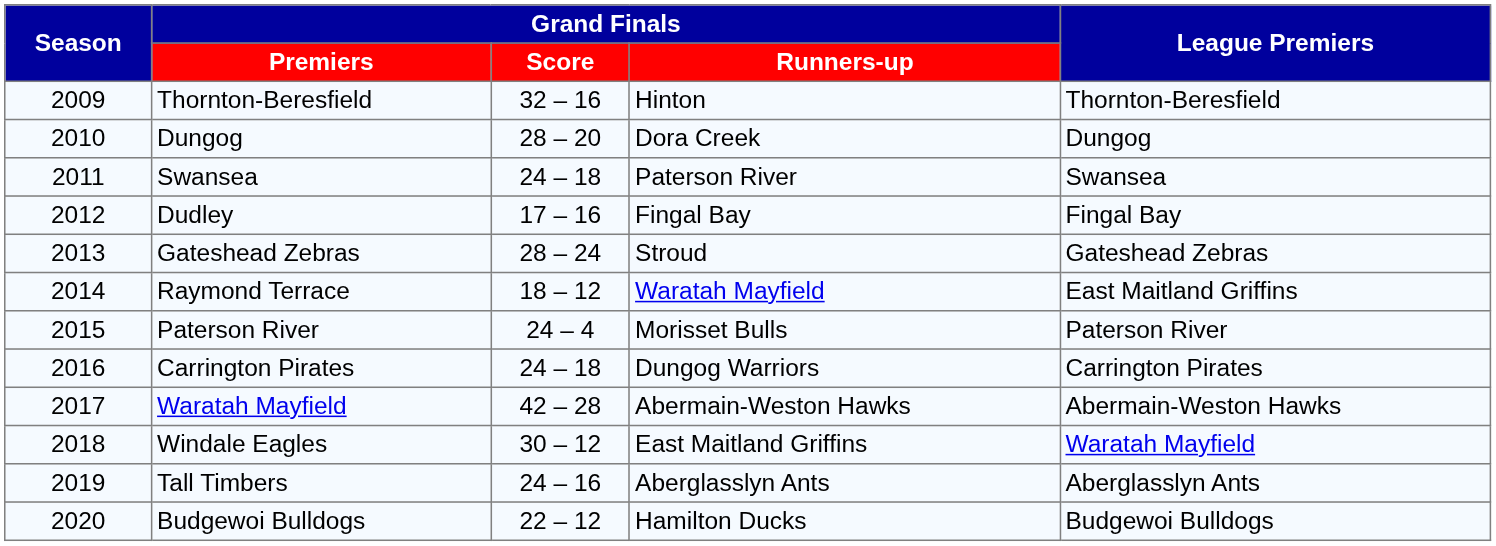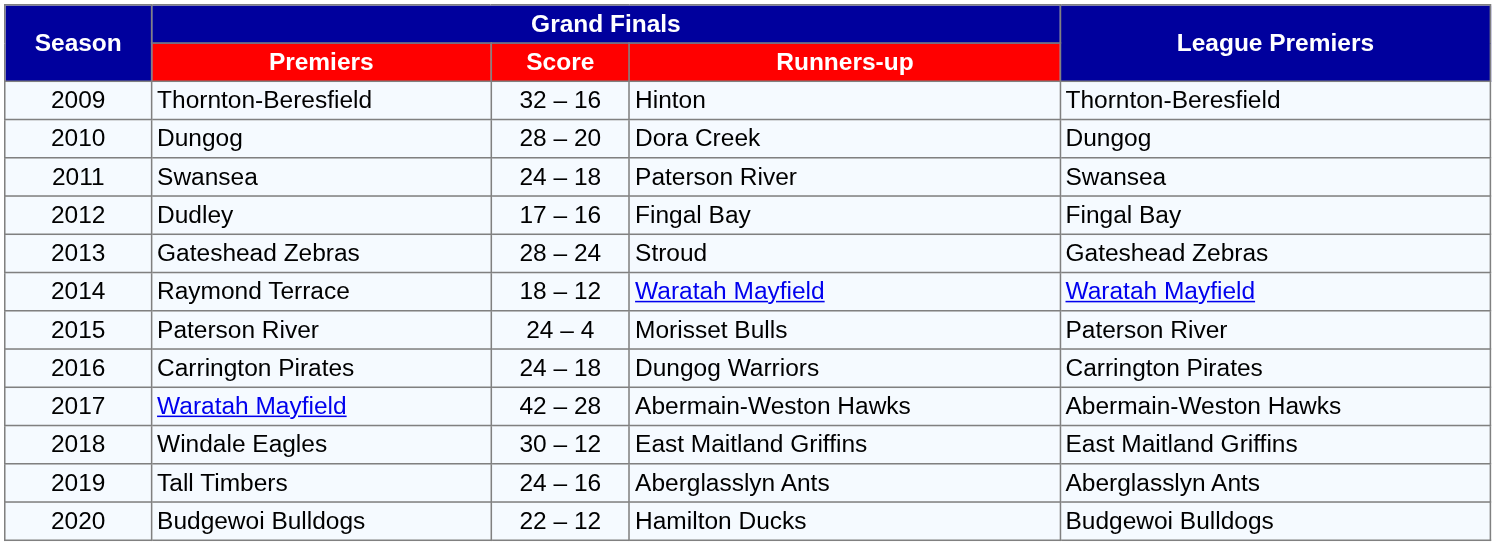 <table border="1" cellpadding="3" cellspacing="0" style="border-collapse:collapse; width:49%;">
 <tr style="background:#00009d;">
 <th rowspan=2 style="color:#FFFFFF;">Season</th>
 <th colspan=3 style="color:#FFFFFF;">Grand Finals</th>
 <th rowspan=2 style="color:#FFFFFF;">League Premiers</th>
 </tr>
 <tr style="background:#FF0000;">
 <th style="color:#FFFFFF;" "width:10%;">Premiers</th>
 <th style="color:#FFFFFF;" "width:6%;">Score</th>
 <th style="color:#FFFFFF;" "width:10%;">Runners-up</th>
 </tr>
 <tr align=center bgcolor=#F5FAFF>
 <td>2009</td>
 <td align=left> Thornton-Beresfield</td>
 <td>32 – 16</td>
 <td align=left> Hinton</td>
 <td align=left> Thornton-Beresfield</td>
 </tr>
 <tr align=center bgcolor=#F5FAFF>
 <td>2010</td>
 <td align=left> Dungog</td>
 <td>28 – 20</td>
 <td align=left> Dora Creek</td>
 <td align=left> Dungog</td>
 </tr>
 <tr align=center bgcolor=#F5FAFF>
 <td>2011</td>
 <td align=left> Swansea</td>
 <td>24 – 18</td>
 <td align=left> Paterson River</td>
 <td align=left> Swansea</td>
 </tr>
 <tr align=center bgcolor=#F5FAFF>
 <td>2012</td>
 <td align=left> Dudley</td>
 <td>17 – 16</td>
 <td align=left> Fingal Bay</td>
 <td align=left> Fingal Bay</td>
 </tr>
 <tr align=center bgcolor=#F5FAFF>
 <td>2013</td>
 <td align=left> Gateshead Zebras</td>
 <td>28 – 24</td>
 <td align=left> Stroud</td>
 <td align=left> Gateshead Zebras</td>
 </tr>
 <tr align=center bgcolor=#F5FAFF>
 <td>2014</td>
 <td align=left> Raymond Terrace</td>
 <td>18 – 12</td>
 <td align=left> <a href='#'>Waratah Mayfield</a></td>
-<td align=left> East Maitland Griffins</td>
+<td align=left> <a href='#'>Waratah Mayfield</a></td>
 </tr>
 <tr align=center bgcolor=#F5FAFF>
 <td>2015</td>
 <td align=left> Paterson River</td>
 <td>24 – 4</td>
 <td align=left> Morisset Bulls</td>
 <td align=left> Paterson River</td>
 </tr>
 <tr align=center bgcolor=#F5FAFF>
 <td>2016</td>
 <td align=left> Carrington Pirates</td>
 <td>24 – 18</td>
 <td align=left> Dungog Warriors</td>
 <td align=left> Carrington Pirates</td>
 </tr>
 <tr align=center bgcolor=#F5FAFF>
 <td>2017</td>
 <td align=left> <a href='#'>Waratah Mayfield</a></td>
 <td>42 – 28</td>
 <td align=left> Abermain-Weston Hawks</td>
 <td align=left> Abermain-Weston Hawks</td>
 </tr>
 <tr align=center bgcolor=#F5FAFF>
 <td>2018</td>
 <td align=left> Windale Eagles</td>
 <td>30 – 12</td>
 <td align=left> East Maitland Griffins</td>
-<td align=left> <a href='#'>Waratah Mayfield</a></td>
+<td align=left> East Maitland Griffins</td>
 </tr>
 <tr align=center bgcolor=#F5FAFF>
 <td>2019</td>
 <td align=left> Tall Timbers</td>
 <td>24 – 16</td>
 <td align=left> Aberglasslyn Ants</td>
 <td align=left> Aberglasslyn Ants</td>
 </tr>
 <tr align=center bgcolor=#F5FAFF>
 <td>2020</td>
 <td align=left> Budgewoi Bulldogs</td>
 <td>22 – 12</td>
 <td align=left> Hamilton Ducks</td>
 <td align=left> Budgewoi Bulldogs</td>
 </tr>
 </table>
